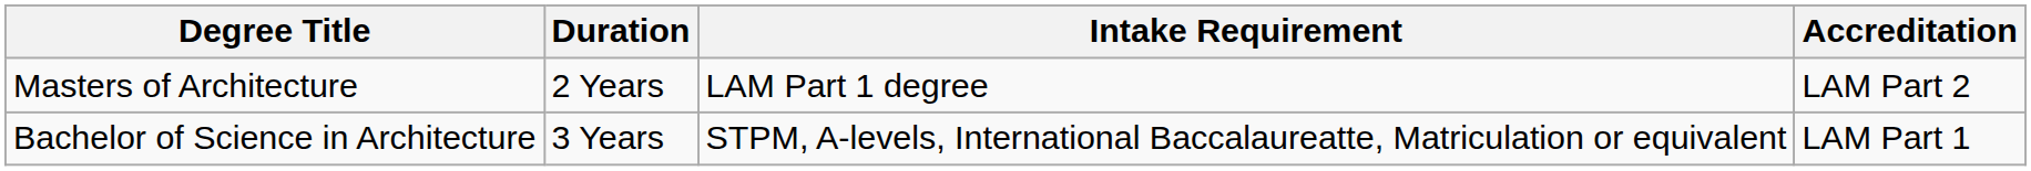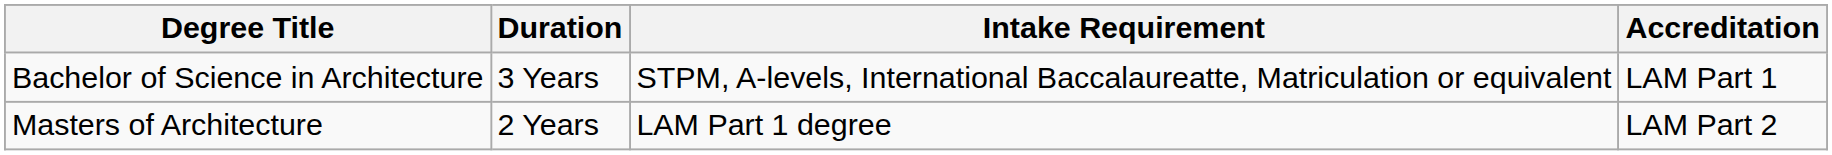 <table class="wikitable">
 <tr>
 <th>Degree Title</th>
 <th>Duration</th>
 <th>Intake Requirement</th>
 <th>Accreditation</th>
 </tr>
 <tr>
+<td>Bachelor of Science in Architecture</td>
+<td>3 Years</td>
+<td>STPM, A-levels, International Baccalaureatte, Matriculation or equivalent</td>
+<td>LAM Part 1</td>
+</tr>
+<tr>
 <td>Masters of Architecture</td>
 <td>2 Years</td>
 <td>LAM Part 1 degree</td>
 <td>LAM Part 2</td>
 </tr>
-<tr>
-<td>Bachelor of Science in Architecture</td>
-<td>3 Years</td>
-<td>STPM, A-levels, International Baccalaureatte, Matriculation or equivalent</td>
-<td>LAM Part 1</td>
-</tr>
 </table>
